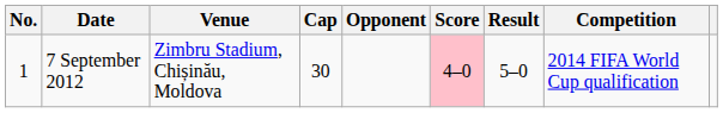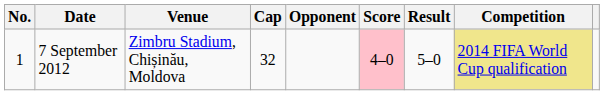 <table class="wikitable">
 <tr>
 <th scope="col">No.</th>
 <th scope="col">Date</th>
 <th scope="col">Venue</th>
 <th scope="col">Cap</th>
 <th scope="col">Opponent</th>
 <th scope="col">Score</th>
 <th scope="col">Result</th>
 <th scope="col">Competition</th>
 <th scope="col"></th>
 </tr>
 <tr>
 <td style="text-align: center;">1</td>
 <td>7 September 2012</td>
 <td><a href='#'>Zimbru Stadium</a>, Chișinău, Moldova</td>
-<td style="text-align: center;">30</td>
+<td style="text-align: center;">32</td>
 <td></td>
 <td style="background: pink; text-align: center;">4–0</td>
 <td style="text-align: center;">5–0</td>
-<td><a href='#'>2014 FIFA World Cup qualification</a></td>
+<td style="background: khaki;"><a href='#'>2014 FIFA World Cup qualification</a></td>
 <td style="text-align: center;"></td>
 </tr>
 </table>
